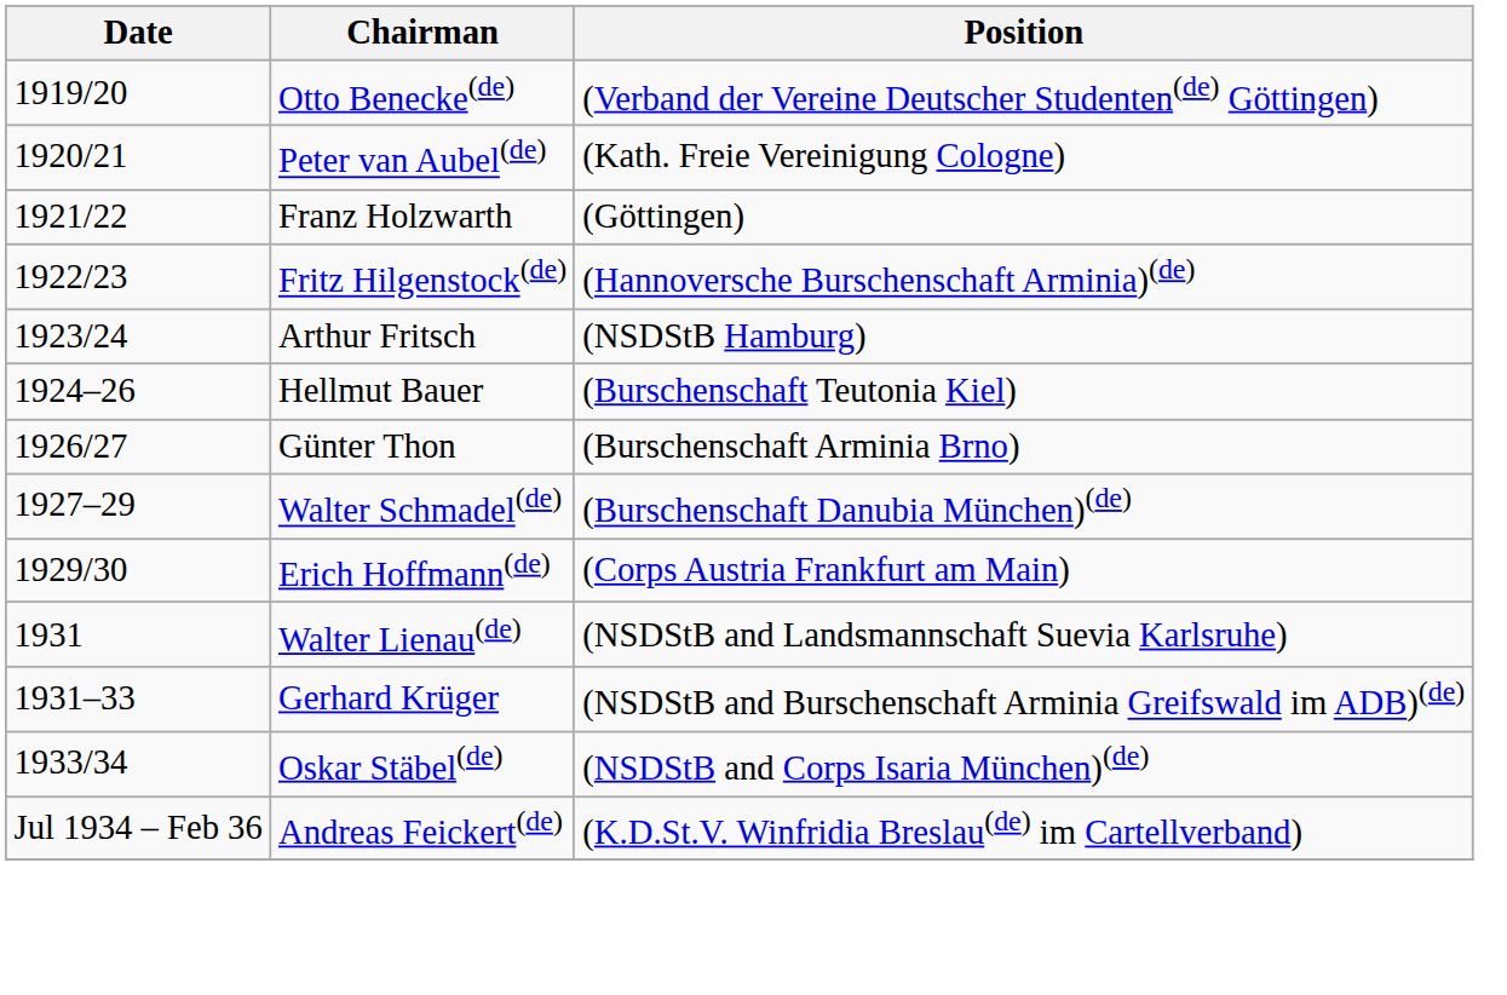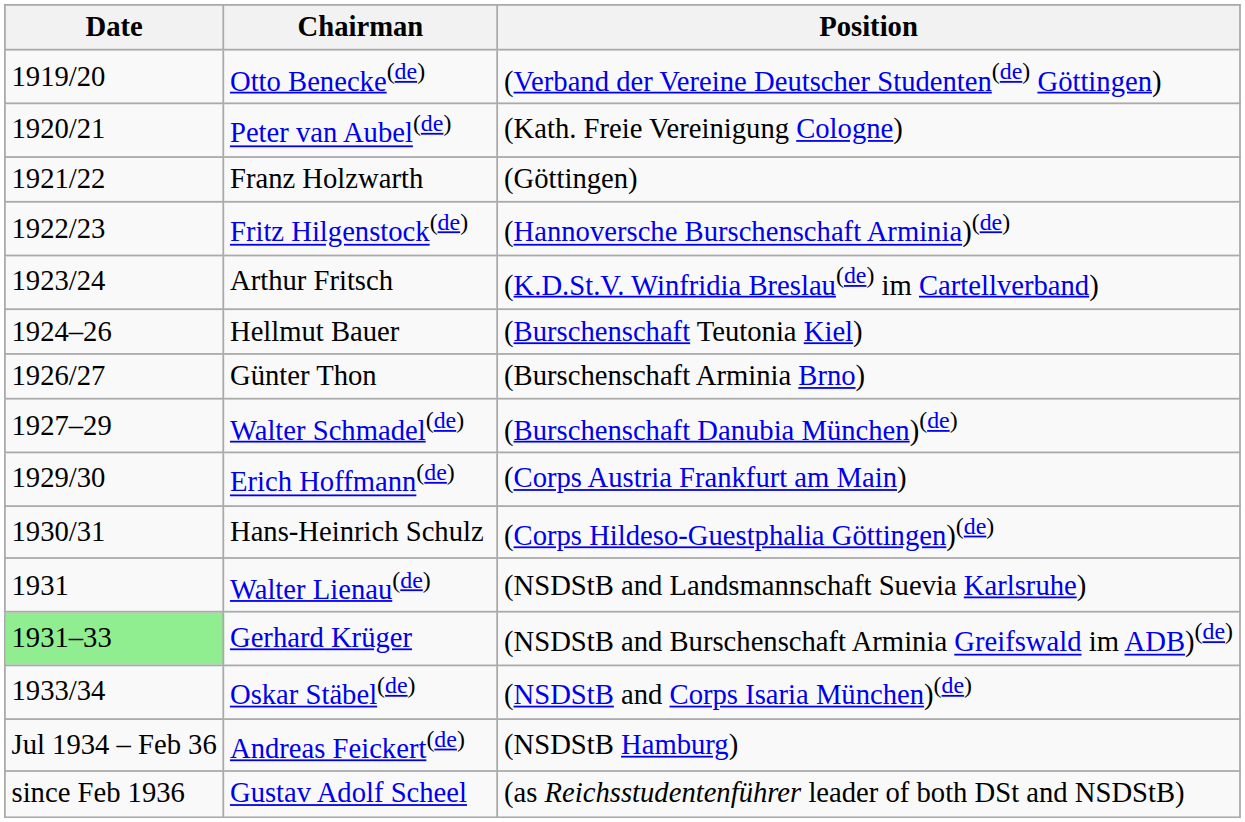 <table class="wikitable sortable">
 <tr>
 <th>Date</th>
 <th>Chairman</th>
 <th>Position</th>
 </tr>
 <tr>
 <td>1919/20</td>
 <td><a href='#'>Otto Benecke</a><sup>(<a href='#'>de</a>)</sup></td>
 <td>(<a href='#'>Verband der Vereine Deutscher Studenten</a><sup>(<a href='#'>de</a>)</sup> <a href='#'>Göttingen</a>)</td>
 </tr>
 <tr>
 <td>1920/21</td>
 <td><a href='#'>Peter van Aubel</a><sup>(<a href='#'>de</a>)</sup></td>
 <td>(Kath. Freie Vereinigung <a href='#'>Cologne</a>)</td>
 </tr>
 <tr>
 <td>1921/22</td>
 <td>Franz Holzwarth</td>
 <td>(Göttingen)</td>
 </tr>
 <tr>
 <td>1922/23</td>
 <td><a href='#'>Fritz Hilgenstock</a><sup>(<a href='#'>de</a>)</sup></td>
 <td>(<a href='#'>Hannoversche Burschenschaft Arminia</a>)<sup>(<a href='#'>de</a>)</sup></td>
 </tr>
 <tr>
 <td>1923/24</td>
 <td>Arthur Fritsch</td>
-<td>(NSDStB <a href='#'>Hamburg</a>)</td>
+<td>(<a href='#'>K.D.St.V. Winfridia Breslau</a><sup>(<a href='#'>de</a>)</sup> im <a href='#'>Cartellverband</a>)</td>
 </tr>
 <tr>
 <td>1924–26</td>
 <td>Hellmut Bauer</td>
 <td>(<a href='#'>Burschenschaft</a> Teutonia <a href='#'>Kiel</a>)</td>
 </tr>
 <tr>
 <td>1926/27</td>
 <td>Günter Thon</td>
 <td>(Burschenschaft Arminia <a href='#'>Brno</a>)</td>
 </tr>
 <tr>
 <td>1927–29</td>
 <td><a href='#'>Walter Schmadel</a><sup>(<a href='#'>de</a>)</sup></td>
 <td>(<a href='#'>Burschenschaft Danubia München</a>)<sup>(<a href='#'>de</a>)</sup></td>
 </tr>
 <tr>
 <td>1929/30</td>
 <td><a href='#'>Erich Hoffmann</a><sup>(<a href='#'>de</a>)</sup></td>
 <td>(<a href='#'>Corps Austria Frankfurt am Main</a>)</td>
 </tr>
 <tr>
+<td>1930/31</td>
+<td>Hans-Heinrich Schulz </td>
+<td>(<a href='#'>Corps Hildeso-Guestphalia Göttingen</a>)<sup>(<a href='#'>de</a>)</sup></td>
+</tr>
+<tr>
 <td>1931</td>
 <td><a href='#'>Walter Lienau</a><sup>(<a href='#'>de</a>)</sup></td>
 <td>(NSDStB and Landsmannschaft Suevia <a href='#'>Karlsruhe</a>)</td>
 </tr>
 <tr>
-<td>1931–33</td>
+<td style="background: lightgreen;">1931–33</td>
 <td><a href='#'>Gerhard Krüger</a></td>
 <td>(NSDStB and Burschenschaft Arminia <a href='#'>Greifswald</a> im <a href='#'>ADB</a>)<sup>(<a href='#'>de</a>)</sup></td>
 </tr>
 <tr>
 <td>1933/34</td>
 <td><a href='#'>Oskar Stäbel</a><sup>(<a href='#'>de</a>)</sup></td>
 <td>(<a href='#'>NSDStB</a> and <a href='#'>Corps Isaria München</a>)<sup>(<a href='#'>de</a>)</sup></td>
 </tr>
 <tr>
 <td>Jul 1934 – Feb 36</td>
 <td><a href='#'>Andreas Feickert</a><sup>(<a href='#'>de</a>)</sup></td>
-<td>(<a href='#'>K.D.St.V. Winfridia Breslau</a><sup>(<a href='#'>de</a>)</sup> im <a href='#'>Cartellverband</a>)</td>
+<td>(NSDStB <a href='#'>Hamburg</a>)</td>
+</tr>
+<tr>
+<td>since Feb 1936</td>
+<td><a href='#'>Gustav Adolf Scheel</a></td>
+<td>(as <em>Reichsstudentenführer</em> leader of both DSt and NSDStB)</td>
 </tr>
 <tr>
 </tr>
 </table>
